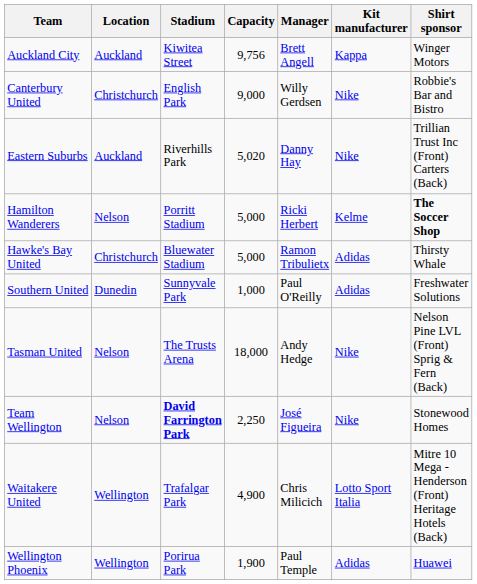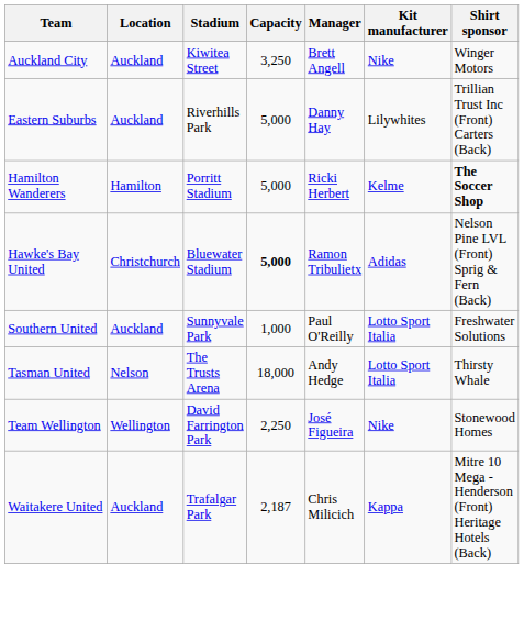 <table class="wikitable sortable" style="text-align: left;">
 <tr>
 <th width=175>Team</th>
 <th>Location</th>
 <th>Stadium</th>
 <th>Capacity</th>
 <th>Manager</th>
 <th>Kit manufacturer</th>
 <th>Shirt sponsor</th>
 </tr>
 <tr>
 <td><a href='#'>Auckland City</a></td>
 <td><a href='#'>Auckland</a></td>
 <td><a href='#'>Kiwitea Street</a></td>
-<td align=center>9,756</td>
+<td align=center>3,250</td>
 <td> <a href='#'>Brett Angell</a></td>
-<td><a href='#'>Kappa</a></td>
+<td><a href='#'>Nike</a></td>
 <td>Winger Motors</td>
-</tr>
-<tr>
-<td><a href='#'>Canterbury United</a></td>
-<td><a href='#'>Christchurch</a></td>
-<td><a href='#'>English Park</a></td>
-<td align=center>9,000</td>
-<td> Willy Gerdsen</td>
-<td><a href='#'>Nike</a></td>
-<td>Robbie's Bar and Bistro</td>
 </tr>
 <tr>
 <td><a href='#'>Eastern Suburbs</a></td>
 <td><a href='#'>Auckland</a></td>
 <td>Riverhills Park</td>
-<td align=center>5,020</td>
+<td align=center>5,000</td>
 <td> <a href='#'>Danny Hay</a></td>
-<td><a href='#'>Nike</a></td>
+<td>Lilywhites</td>
 <td>Trillian Trust Inc (Front) Carters (Back)</td>
 </tr>
 <tr>
 <td><a href='#'>Hamilton Wanderers</a></td>
-<td><a href='#'>Nelson</a></td>
+<td><a href='#'>Hamilton</a></td>
 <td><a href='#'>Porritt Stadium</a></td>
 <td align=center>5,000</td>
 <td> <a href='#'>Ricki Herbert</a></td>
 <td><a href='#'>Kelme</a></td>
 <td><strong>The Soccer Shop</strong></td>
 </tr>
 <tr>
 <td><a href='#'>Hawke's Bay United</a></td>
 <td><a href='#'>Christchurch</a></td>
 <td><a href='#'>Bluewater Stadium</a></td>
-<td align=center>5,000</td>
+<td align=center><strong>5,000</strong></td>
 <td> <a href='#'>Ramon Tribulietx</a></td>
 <td><a href='#'>Adidas</a></td>
-<td>Thirsty Whale</td>
+<td>Nelson Pine LVL (Front) Sprig & Fern (Back)</td>
 </tr>
 <tr>
 <td><a href='#'>Southern United</a></td>
-<td><a href='#'>Dunedin</a></td>
+<td><a href='#'>Auckland</a></td>
 <td><a href='#'>Sunnyvale Park</a></td>
 <td align=center>1,000</td>
 <td> Paul O'Reilly</td>
-<td><a href='#'>Adidas</a></td>
+<td><a href='#'>Lotto Sport Italia</a></td>
 <td>Freshwater Solutions</td>
 </tr>
 <tr>
 <td><a href='#'>Tasman United</a></td>
 <td><a href='#'>Nelson</a></td>
 <td><a href='#'>The Trusts Arena</a></td>
 <td align=center>18,000</td>
 <td> Andy Hedge</td>
-<td><a href='#'>Nike</a></td>
-<td>Nelson Pine LVL (Front) Sprig & Fern (Back)</td>
+<td><a href='#'>Lotto Sport Italia</a></td>
+<td>Thirsty Whale</td>
 </tr>
 <tr>
 <td><a href='#'>Team Wellington</a></td>
-<td><a href='#'>Nelson</a></td>
-<td><strong><a href='#'>David Farrington Park</a></strong></td>
+<td><a href='#'>Wellington</a></td>
+<td><a href='#'>David Farrington Park</a></td>
 <td align=center>2,250</td>
 <td> <a href='#'>José Figueira</a></td>
 <td><a href='#'>Nike</a></td>
 <td>Stonewood Homes</td>
 </tr>
 <tr>
 <td><a href='#'>Waitakere United</a></td>
-<td><a href='#'>Wellington</a></td>
+<td><a href='#'>Auckland</a></td>
 <td><a href='#'>Trafalgar Park</a></td>
-<td align=center>4,900</td>
+<td align=center>2,187</td>
 <td> Chris Milicich</td>
-<td><a href='#'>Lotto Sport Italia</a></td>
+<td><a href='#'>Kappa</a></td>
 <td>Mitre 10 Mega - Henderson (Front) Heritage Hotels (Back)</td>
 </tr>
-<tr>
-<td><a href='#'>Wellington Phoenix</a></td>
-<td><a href='#'>Wellington</a></td>
-<td><a href='#'>Porirua Park</a></td>
-<td align=center>1,900</td>
-<td> Paul Temple</td>
-<td><a href='#'>Adidas</a></td>
-<td><a href='#'>Huawei</a></td>
-</tr>
 </table>
